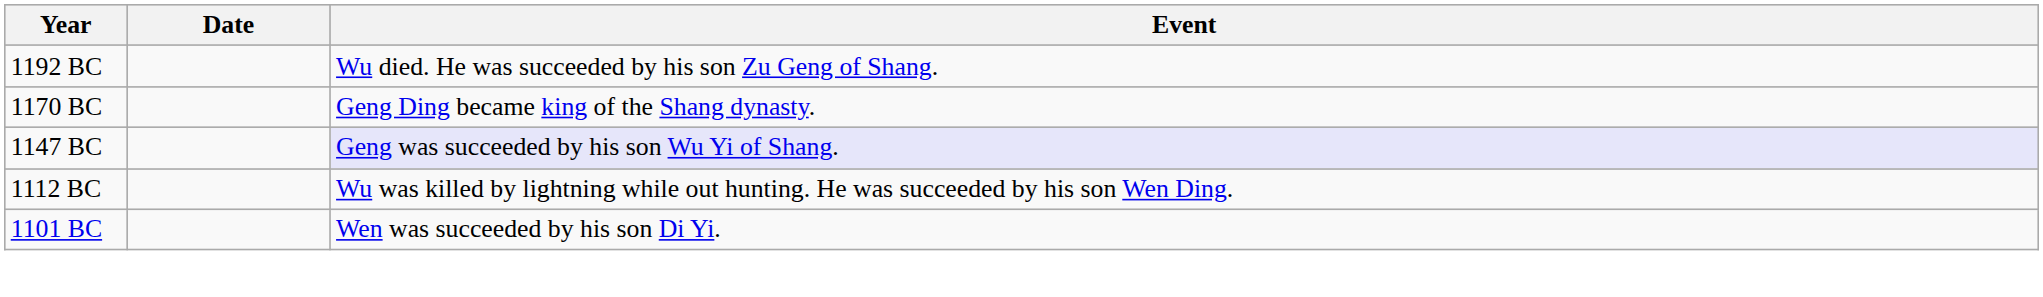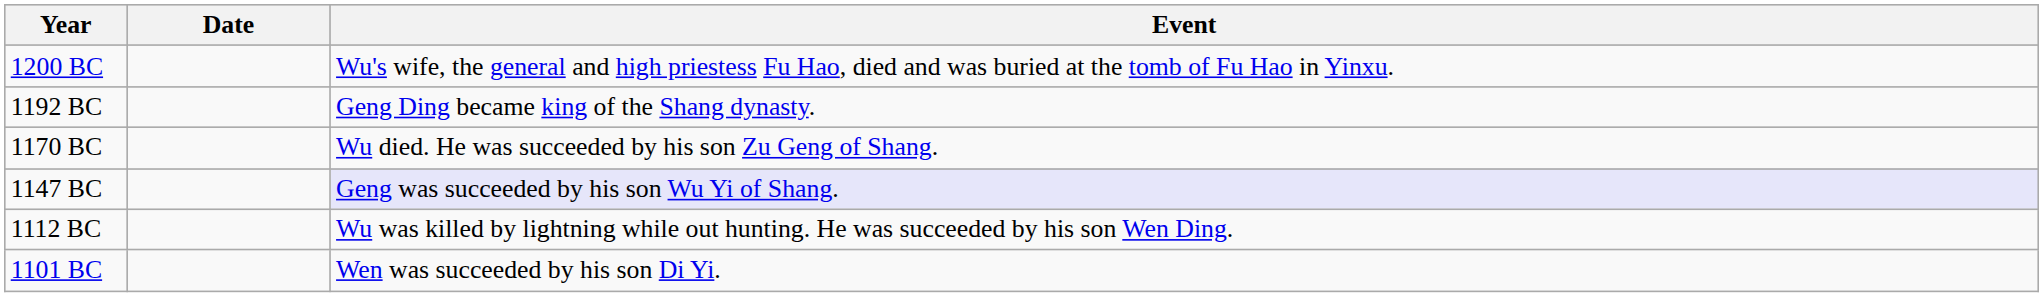 <table class="wikitable" width="100%">
 <tr>
 <th style="width:6%">Year</th>
 <th style="width:10%">Date</th>
 <th>Event</th>
 </tr>
 <tr>
+<td><a href='#'>1200 BC</a></td>
+<td></td>
+<td><a href='#'>Wu's</a> wife, the <a href='#'>general</a> and <a href='#'>high priestess</a> <a href='#'>Fu Hao</a>, died and was buried at the <a href='#'>tomb of Fu Hao</a> in <a href='#'>Yinxu</a>.</td>
+</tr>
+<tr>
 <td>1192 BC</td>
 <td></td>
-<td><a href='#'>Wu</a> died.  He was succeeded by his son <a href='#'>Zu Geng of Shang</a>.</td>
+<td><a href='#'>Geng Ding</a> became <a href='#'>king</a> of the <a href='#'>Shang dynasty</a>.</td>
 </tr>
 <tr>
 <td>1170 BC</td>
 <td></td>
-<td><a href='#'>Geng Ding</a> became <a href='#'>king</a> of the <a href='#'>Shang dynasty</a>.</td>
+<td><a href='#'>Wu</a> died.  He was succeeded by his son <a href='#'>Zu Geng of Shang</a>.</td>
 </tr>
 <tr>
 <td>1147 BC</td>
 <td></td>
 <td style="background: lavender;"><a href='#'>Geng</a> was succeeded by his son <a href='#'>Wu Yi of Shang</a>.</td>
 </tr>
 <tr>
 <td>1112 BC</td>
 <td></td>
 <td><a href='#'>Wu</a> was killed by lightning while out hunting.  He was succeeded by his son <a href='#'>Wen Ding</a>.</td>
 </tr>
 <tr>
 <td><a href='#'>1101 BC</a></td>
 <td></td>
 <td><a href='#'>Wen</a> was succeeded by his son <a href='#'>Di Yi</a>.</td>
 </tr>
 </table>
